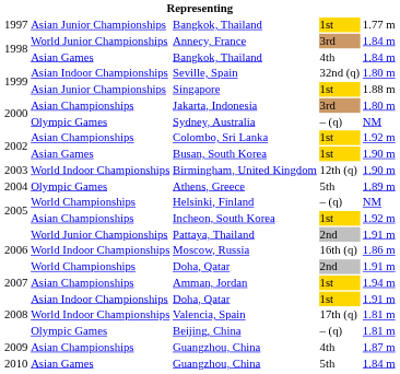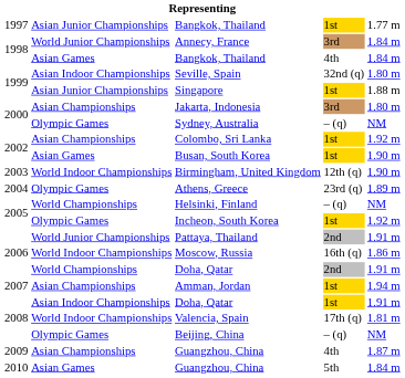 <table>
 <tr>
 <th colspan="5">Representing </th>
 </tr>
 <tr>
 <td>1997</td>
 <td><a href='#'>Asian Junior Championships</a></td>
 <td><a href='#'>Bangkok, Thailand</a></td>
 <td bgcolor=gold>1st</td>
 <td>1.77 m</td>
 </tr>
 <tr>
 <td rowspan=2>1998</td>
 <td><a href='#'>World Junior Championships</a></td>
 <td><a href='#'>Annecy, France</a></td>
 <td bgcolor="cc9966">3rd</td>
 <td><a href='#'>1.84 m</a></td>
 </tr>
 <tr>
 <td><a href='#'>Asian Games</a></td>
 <td><a href='#'>Bangkok, Thailand</a></td>
 <td>4th</td>
 <td><a href='#'>1.84 m</a></td>
 </tr>
 <tr>
 <td rowspan=2>1999</td>
 <td><a href='#'>Asian Indoor Championships</a></td>
 <td><a href='#'>Seville, Spain</a></td>
 <td>32nd (q)</td>
 <td><a href='#'>1.80 m</a></td>
 </tr>
 <tr>
 <td><a href='#'>Asian Junior Championships</a></td>
 <td><a href='#'>Singapore</a></td>
 <td bgcolor=gold>1st</td>
 <td>1.88 m</td>
 </tr>
 <tr>
 <td rowspan=2>2000</td>
 <td><a href='#'>Asian Championships</a></td>
 <td><a href='#'>Jakarta, Indonesia</a></td>
 <td bgcolor="cc9966">3rd</td>
 <td><a href='#'>1.80 m</a></td>
 </tr>
 <tr>
 <td><a href='#'>Olympic Games</a></td>
 <td><a href='#'>Sydney, Australia</a></td>
 <td>– (q)</td>
 <td><a href='#'>NM</a></td>
 </tr>
 <tr>
 <td rowspan=2>2002</td>
 <td><a href='#'>Asian Championships</a></td>
 <td><a href='#'>Colombo, Sri Lanka</a></td>
 <td bgcolor="gold">1st</td>
 <td><a href='#'>1.92 m</a></td>
 </tr>
 <tr>
 <td><a href='#'>Asian Games</a></td>
 <td><a href='#'>Busan, South Korea</a></td>
 <td bgcolor="gold">1st</td>
 <td><a href='#'>1.90 m</a></td>
 </tr>
 <tr>
 <td>2003</td>
 <td><a href='#'>World Indoor Championships</a></td>
 <td><a href='#'>Birmingham, United Kingdom</a></td>
 <td>12th (q)</td>
 <td><a href='#'>1.90 m</a></td>
 </tr>
 <tr>
 <td>2004</td>
 <td><a href='#'>Olympic Games</a></td>
 <td><a href='#'>Athens, Greece</a></td>
-<td>5th</td>
+<td>23rd (q)</td>
 <td><a href='#'>1.89 m</a></td>
 </tr>
 <tr>
 <td rowspan=2>2005</td>
 <td><a href='#'>World Championships</a></td>
 <td><a href='#'>Helsinki, Finland</a></td>
 <td>– (q)</td>
 <td><a href='#'>NM</a></td>
 </tr>
 <tr>
-<td><a href='#'>Asian Championships</a></td>
+<td><a href='#'>Olympic Games</a></td>
 <td><a href='#'>Incheon, South Korea</a></td>
 <td bgcolor="gold">1st</td>
 <td><a href='#'>1.92 m</a></td>
 </tr>
 <tr>
 <td rowspan=3>2006</td>
 <td><a href='#'>World Junior Championships</a></td>
 <td><a href='#'>Pattaya, Thailand</a></td>
 <td bgcolor="silver">2nd</td>
 <td><a href='#'>1.91 m</a></td>
 </tr>
 <tr>
 <td><a href='#'>World Indoor Championships</a></td>
 <td><a href='#'>Moscow, Russia</a></td>
 <td>16th (q)</td>
 <td><a href='#'>1.86 m</a></td>
 </tr>
 <tr>
 <td><a href='#'>World Championships</a></td>
 <td><a href='#'>Doha, Qatar</a></td>
 <td bgcolor="silver">2nd</td>
 <td><a href='#'>1.91 m</a></td>
 </tr>
 <tr>
 <td>2007</td>
 <td><a href='#'>Asian Championships</a></td>
 <td><a href='#'>Amman, Jordan</a></td>
 <td bgcolor="gold">1st</td>
 <td><a href='#'>1.94 m</a></td>
 </tr>
 <tr>
 <td rowspan=3>2008</td>
 <td><a href='#'>Asian Indoor Championships</a></td>
 <td><a href='#'>Doha, Qatar</a></td>
 <td bgcolor="gold">1st</td>
 <td><a href='#'>1.91 m</a></td>
 </tr>
 <tr>
 <td><a href='#'>World Indoor Championships</a></td>
 <td><a href='#'>Valencia, Spain</a></td>
 <td>17th (q)</td>
 <td><a href='#'>1.81 m</a></td>
 </tr>
 <tr>
 <td><a href='#'>Olympic Games</a></td>
 <td><a href='#'>Beijing, China</a></td>
 <td>– (q)</td>
-<td><a href='#'>1.81 m</a></td>
+<td><a href='#'>NM</a></td>
 </tr>
 <tr>
 <td>2009</td>
 <td><a href='#'>Asian Championships</a></td>
 <td><a href='#'>Guangzhou, China</a></td>
 <td>4th</td>
 <td><a href='#'>1.87 m</a></td>
 </tr>
 <tr>
 <td>2010</td>
 <td><a href='#'>Asian Games</a></td>
 <td><a href='#'>Guangzhou, China</a></td>
 <td>5th</td>
 <td><a href='#'>1.84 m</a></td>
 </tr>
 </table>
